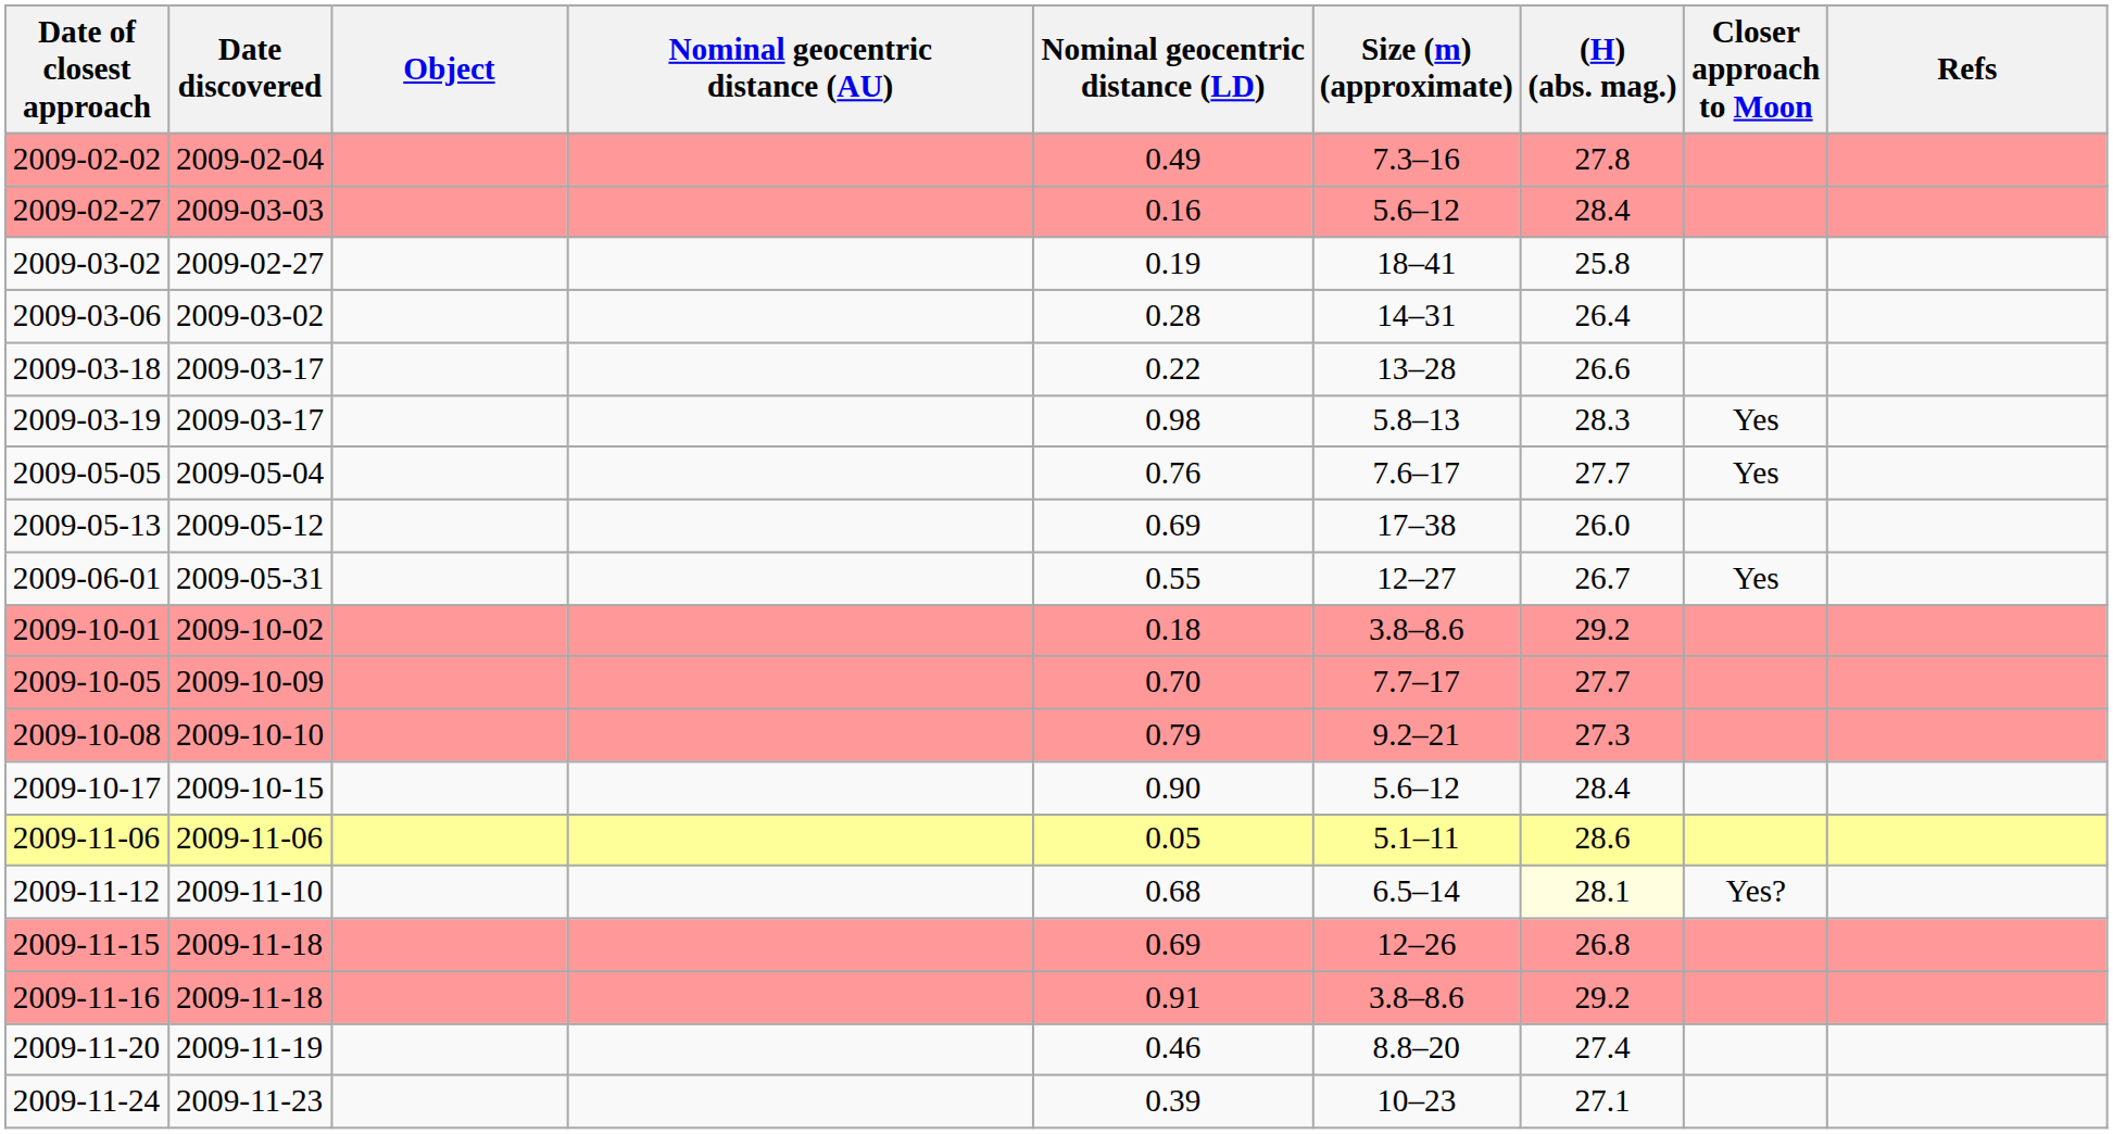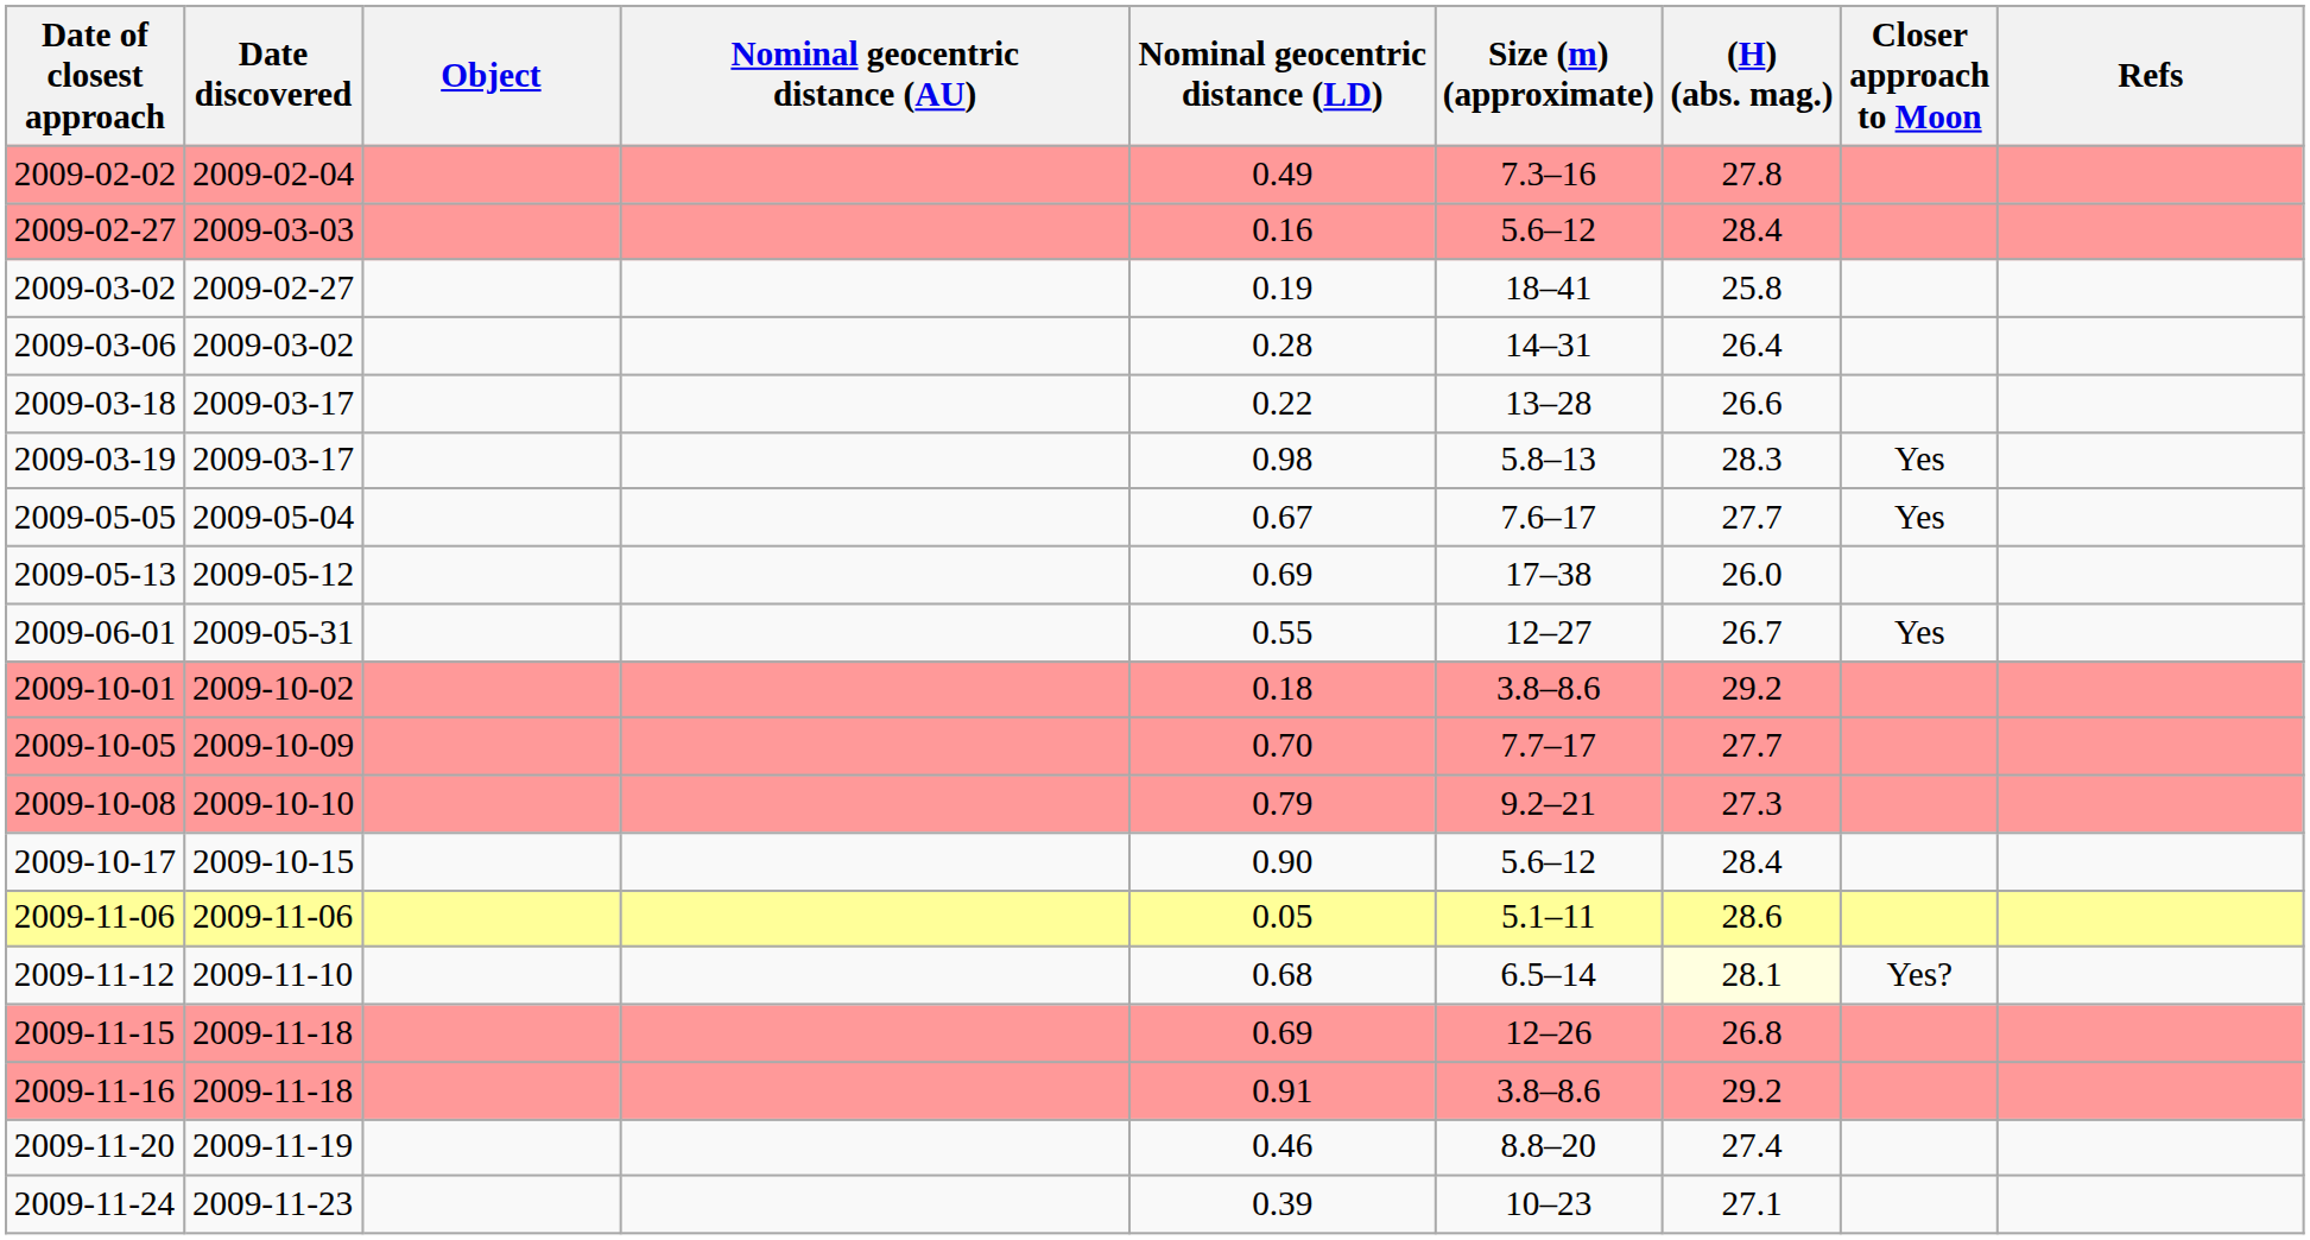 <table class="wikitable sortable" style="font-size: 0.9em;">
 <tr>
 <th>Date of<br>closest<br>approach</th>
 <th>Date<br>discovered</th>
 <th width=100><a href='#'>Object</a></th>
 <th width=205 data-sort-type="number"><a href='#'>Nominal</a> geocentric<br>distance (<a href='#'>AU</a>)</th>
 <th data-sort-type="number">Nominal geocentric<br>distance (<a href='#'>LD</a>)</th>
 <th data-sort-type="number">Size (<a href='#'>m</a>)<br>(approximate)</th>
 <th data-sort-type="number">(<a href='#'>H</a>)<br>(abs. mag.)</th>
 <th>Closer<br>approach<br>to <a href='#'>Moon</a></th>
 <th width=120>Refs</th>
 </tr>
 <tr bgcolor="#ff9999">
 <td>2009-02-02</td>
 <td>2009-02-04</td>
 <td></td>
 <td></td>
 <td align=center>0.49</td>
 <td align=center>7.3–16</td>
 <td align=center>27.8</td>
 <td align=center></td>
 <td></td>
 </tr>
 <tr bgcolor="#ff9999">
 <td>2009-02-27</td>
 <td>2009-03-03</td>
 <td></td>
 <td></td>
 <td align=center>0.16</td>
 <td align=center>5.6–12</td>
 <td align=center>28.4</td>
 <td align=center></td>
 <td></td>
 </tr>
 <tr>
 <td>2009-03-02</td>
 <td>2009-02-27</td>
 <td></td>
 <td></td>
 <td align=center>0.19</td>
 <td align=center>18–41</td>
 <td align=center>25.8</td>
 <td align=center></td>
 <td></td>
 </tr>
 <tr>
 <td>2009-03-06</td>
 <td>2009-03-02</td>
 <td></td>
 <td></td>
 <td align=center>0.28</td>
 <td align=center>14–31</td>
 <td align=center>26.4</td>
 <td align=center></td>
 <td></td>
 </tr>
 <tr>
 <td>2009-03-18</td>
 <td>2009-03-17</td>
 <td></td>
 <td></td>
 <td align=center>0.22</td>
 <td align=center>13–28</td>
 <td align=center>26.6</td>
 <td align=center></td>
 <td></td>
 </tr>
 <tr>
 <td>2009-03-19</td>
 <td>2009-03-17</td>
 <td></td>
 <td></td>
 <td align=center>0.98</td>
 <td align=center>5.8–13</td>
 <td align=center>28.3</td>
 <td align=center>Yes</td>
 <td></td>
 </tr>
 <tr>
 <td>2009-05-05</td>
 <td>2009-05-04</td>
 <td></td>
 <td></td>
-<td align=center>0.76</td>
+<td align=center>0.67</td>
 <td align=center>7.6–17</td>
 <td align=center>27.7</td>
 <td align=center>Yes</td>
 <td></td>
 </tr>
 <tr>
 <td>2009-05-13</td>
 <td>2009-05-12</td>
 <td></td>
 <td></td>
 <td align=center>0.69</td>
 <td align=center>17–38</td>
 <td align=center>26.0</td>
 <td align=center></td>
 <td></td>
 </tr>
 <tr>
 <td>2009-06-01</td>
 <td>2009-05-31</td>
 <td></td>
 <td></td>
 <td align=center>0.55</td>
 <td align=center>12–27</td>
 <td align=center>26.7</td>
 <td align=center>Yes</td>
 <td></td>
 </tr>
 <tr bgcolor="#ff9999">
 <td>2009-10-01</td>
 <td>2009-10-02</td>
 <td></td>
 <td></td>
 <td align=center>0.18</td>
 <td align=center>3.8–8.6</td>
 <td align=center>29.2</td>
 <td align=center></td>
 <td></td>
 </tr>
 <tr bgcolor="#ff9999">
 <td>2009-10-05</td>
 <td>2009-10-09</td>
 <td></td>
 <td></td>
 <td align=center>0.70</td>
 <td align=center>7.7–17</td>
 <td align=center>27.7</td>
 <td align=center></td>
 <td></td>
 </tr>
 <tr bgcolor="#ff9999">
 <td>2009-10-08</td>
 <td>2009-10-10</td>
 <td></td>
 <td></td>
 <td align=center>0.79</td>
 <td align=center>9.2–21</td>
 <td align=center>27.3</td>
 <td align=center></td>
 <td></td>
 </tr>
 <tr>
 <td>2009-10-17</td>
 <td>2009-10-15</td>
 <td></td>
 <td></td>
 <td align=center>0.90</td>
 <td align=center>5.6–12</td>
 <td align=center>28.4</td>
 <td align=center></td>
 <td></td>
 </tr>
 <tr bgcolor="#ffff99">
 <td>2009-11-06</td>
 <td>2009-11-06</td>
 <td></td>
 <td></td>
 <td align=center>0.05</td>
 <td align=center>5.1–11</td>
 <td align=center>28.6</td>
 <td align=center></td>
 <td></td>
 </tr>
 <tr>
 <td>2009-11-12</td>
 <td>2009-11-10</td>
 <td></td>
 <td></td>
 <td align=center>0.68</td>
 <td align=center>6.5–14</td>
 <td align=center style="background: lightyellow;">28.1</td>
 <td align=center>Yes?</td>
 <td></td>
 </tr>
 <tr bgcolor="#ff9999">
 <td>2009-11-15</td>
 <td>2009-11-18</td>
 <td></td>
 <td></td>
 <td align=center>0.69</td>
 <td align=center>12–26</td>
 <td align=center>26.8</td>
 <td align=center></td>
 <td></td>
 </tr>
 <tr bgcolor="#ff9999">
 <td>2009-11-16</td>
 <td>2009-11-18</td>
 <td></td>
 <td></td>
 <td align=center>0.91</td>
 <td align=center>3.8–8.6</td>
 <td align=center>29.2</td>
 <td align=center></td>
 <td></td>
 </tr>
 <tr>
 <td>2009-11-20</td>
 <td>2009-11-19</td>
 <td></td>
 <td></td>
 <td align=center>0.46</td>
 <td align=center>8.8–20</td>
 <td align=center>27.4</td>
 <td align=center></td>
 <td></td>
 </tr>
 <tr>
 <td>2009-11-24</td>
 <td>2009-11-23</td>
 <td></td>
 <td></td>
 <td align=center>0.39</td>
 <td align=center>10–23</td>
 <td align=center>27.1</td>
 <td align=center></td>
 <td></td>
 </tr>
 </table>
